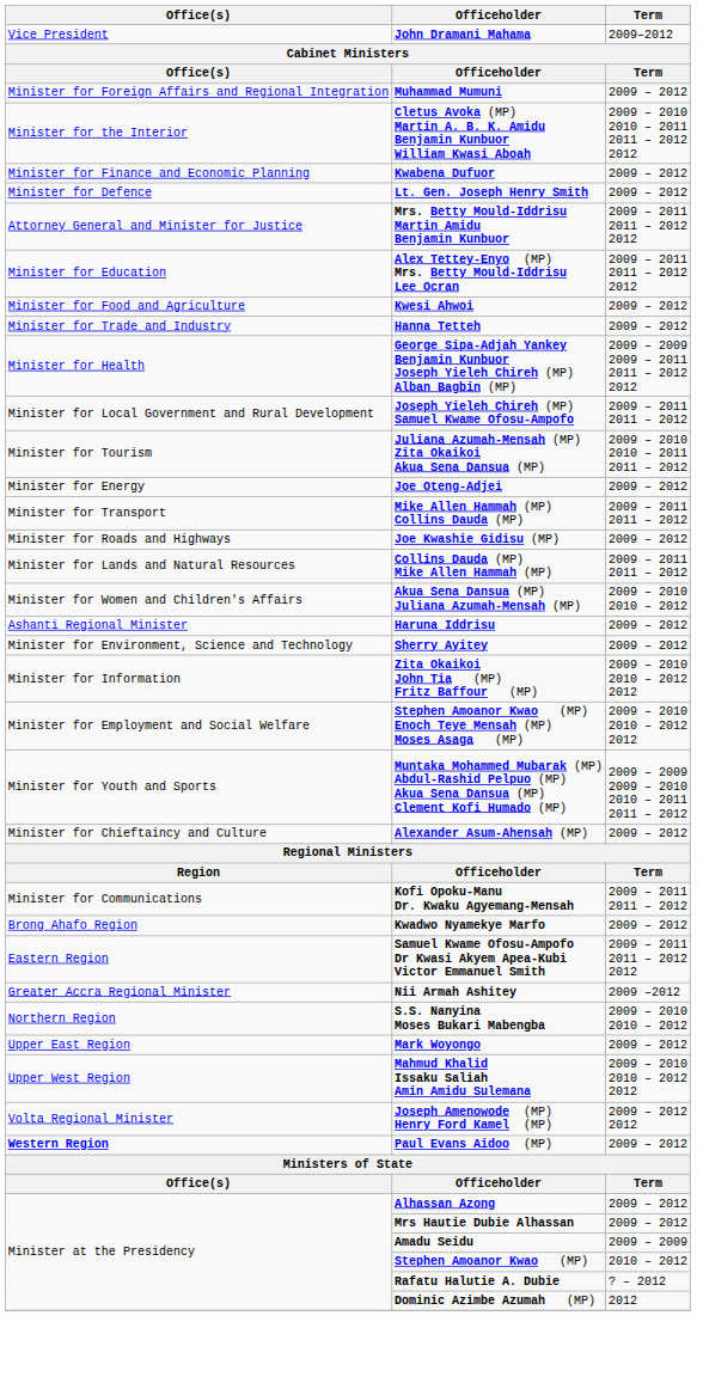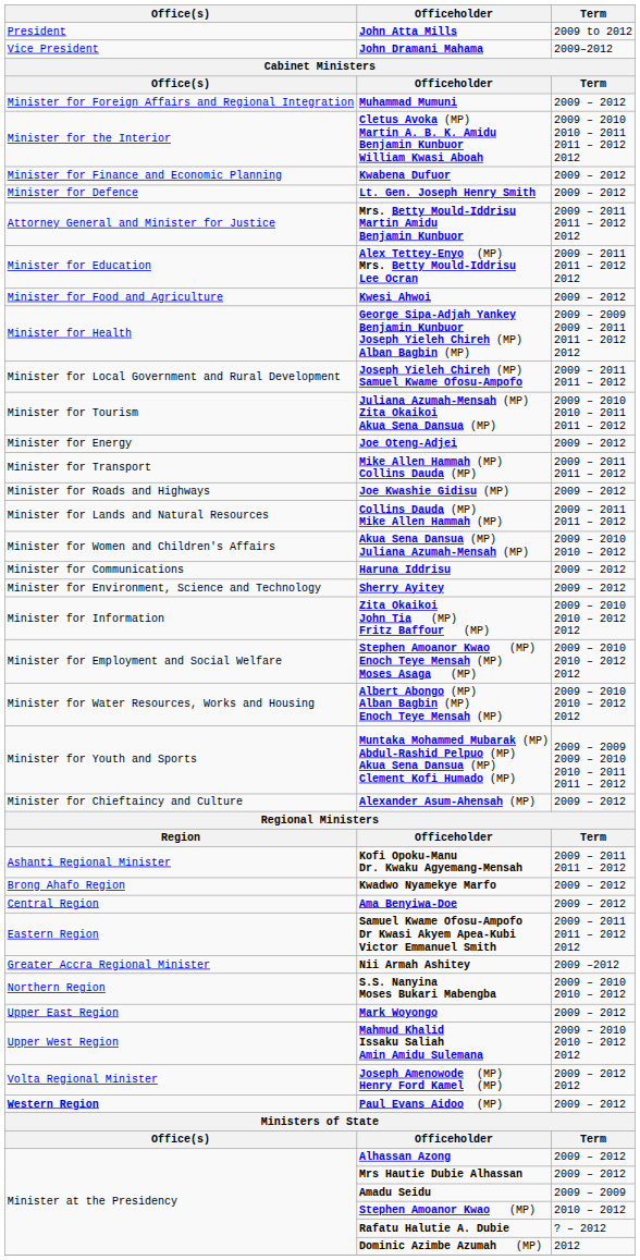 <table class="wikitable">
 <tr>
 <th>Office(s)</th>
 <th>Officeholder</th>
 <th>Term</th>
+</tr>
+<tr>
+<td><a href='#'>President</a></td>
+<td><strong><a href='#'>John Atta Mills</a></strong></td>
+<td>2009 to 2012</td>
 </tr>
 <tr>
 <td><a href='#'>Vice President</a></td>
 <td><strong><a href='#'>John Dramani Mahama</a></strong></td>
 <td>2009–2012</td>
 </tr>
 <tr>
 <th colspan=3 bgcolor=ccccff>Cabinet Ministers</th>
 </tr>
 <tr>
 <th>Office(s)</th>
 <th>Officeholder</th>
 <th>Term</th>
 </tr>
 <tr>
 <td><a href='#'>Minister for Foreign Affairs and Regional Integration</a></td>
 <td><strong><a href='#'>Muhammad Mumuni</a></strong></td>
 <td>2009 – 2012</td>
 </tr>
 <tr>
 <td><a href='#'>Minister for the Interior</a></td>
 <td><strong><a href='#'>Cletus Avoka</a></strong> (MP)<br><strong><a href='#'>Martin A. B. K. Amidu</a></strong><br><strong><a href='#'>Benjamin Kunbuor</a></strong><br><strong><a href='#'>William Kwasi Aboah</a></strong></td>
 <td>2009 – 2010<br>2010 – 2011<br>2011  – 2012<br>2012</td>
 </tr>
 <tr>
 <td><a href='#'>Minister for Finance and Economic Planning</a></td>
 <td><strong><a href='#'>Kwabena Dufuor</a></strong></td>
 <td>2009 – 2012</td>
 </tr>
 <tr>
 <td><a href='#'>Minister for Defence</a></td>
 <td><strong><a href='#'>Lt. Gen. Joseph Henry Smith</a></strong></td>
 <td>2009 – 2012</td>
 </tr>
 <tr>
 <td><a href='#'>Attorney General and Minister for Justice</a></td>
 <td><strong> Mrs. <a href='#'>Betty Mould-Iddrisu</a></strong><br><strong><a href='#'>Martin Amidu</a></strong><br><strong><a href='#'>Benjamin Kunbuor</a></strong></td>
 <td>2009 –  2011<br>2011 – 2012<br>2012</td>
 </tr>
 <tr>
 <td><a href='#'>Minister for Education</a></td>
 <td><strong><a href='#'>Alex Tettey-Enyo</a></strong>  (MP)<br><strong> Mrs. <a href='#'>Betty Mould-Iddrisu</a></strong><br><strong><a href='#'>Lee Ocran</a></strong></td>
 <td>2009 – 2011<br>2011 – 2012<br>2012</td>
 </tr>
 <tr>
 <td><a href='#'>Minister for Food and Agriculture</a></td>
 <td><strong><a href='#'>Kwesi Ahwoi</a></strong></td>
 <td>2009 – 2012</td>
 </tr>
 <tr>
-<td><a href='#'>Minister for Trade and Industry</a></td>
-<td><strong><a href='#'>Hanna Tetteh</a></strong></td>
-<td>2009 – 2012</td>
-</tr>
-<tr>
 <td><a href='#'>Minister for Health</a></td>
 <td><strong><a href='#'>George Sipa-Adjah Yankey</a></strong><br><strong><a href='#'>Benjamin Kunbuor</a></strong><br><strong><a href='#'>Joseph Yieleh Chireh</a></strong> (MP)<br><strong><a href='#'>Alban Bagbin</a></strong> (MP)</td>
 <td>2009 – 2009<br>2009 – 2011<br>2011 – 2012<br>2012</td>
 </tr>
 <tr>
 <td>Minister for Local Government and Rural Development</td>
 <td><strong><a href='#'>Joseph Yieleh Chireh</a></strong> (MP)<br><strong><a href='#'>Samuel Kwame Ofosu-Ampofo</a></strong></td>
 <td>2009 – 2011<br>2011 – 2012</td>
 </tr>
 <tr>
 <td>Minister for Tourism</td>
 <td><strong><a href='#'>Juliana Azumah-Mensah</a></strong> (MP)<br><strong><a href='#'>Zita Okaikoi</a></strong><br><strong><a href='#'>Akua Sena Dansua</a></strong> (MP)</td>
 <td>2009 – 2010<br>2010 – 2011<br>2011 – 2012</td>
 </tr>
 <tr>
 <td>Minister for Energy</td>
 <td><strong><a href='#'>Joe Oteng-Adjei</a></strong></td>
 <td>2009 – 2012</td>
 </tr>
 <tr>
 <td>Minister for Transport</td>
 <td><strong><a href='#'>Mike Allen Hammah</a></strong> (MP)<br><strong><a href='#'>Collins Dauda</a></strong> (MP)</td>
 <td>2009 – 2011<br>2011 – 2012</td>
 </tr>
 <tr>
 <td>Minister for Roads and Highways</td>
 <td><strong><a href='#'>Joe Kwashie Gidisu</a></strong> (MP)</td>
 <td>2009 – 2012</td>
 </tr>
 <tr>
 <td>Minister for Lands and Natural Resources</td>
 <td><strong><a href='#'>Collins Dauda</a></strong> (MP)<br><strong><a href='#'>Mike Allen Hammah</a></strong> (MP)</td>
 <td>2009 – 2011<br>2011 – 2012</td>
 </tr>
 <tr>
 <td>Minister for Women and Children's Affairs</td>
 <td><strong><a href='#'>Akua Sena Dansua</a></strong> (MP)<br><strong><a href='#'>Juliana Azumah-Mensah</a></strong> (MP)</td>
 <td>2009 – 2010<br>2010 – 2012</td>
 </tr>
 <tr>
-<td><a href='#'>Ashanti Regional Minister</a></td>
+<td>Minister for Communications</td>
 <td><strong><a href='#'>Haruna Iddrisu</a></strong></td>
 <td>2009 – 2012</td>
 </tr>
 <tr>
 <td>Minister for Environment, Science and Technology</td>
 <td><strong><a href='#'>Sherry Ayitey</a></strong></td>
 <td>2009 – 2012</td>
 </tr>
 <tr>
 <td>Minister for Information</td>
 <td><strong><a href='#'>Zita Okaikoi</a></strong><br><strong><a href='#'>John Tia</a></strong>   (MP)<br><strong><a href='#'>Fritz Baffour</a></strong>   (MP)</td>
 <td>2009 – 2010<br>2010 – 2012<br>2012</td>
 </tr>
 <tr>
 <td>Minister for Employment and Social Welfare</td>
 <td><strong><a href='#'>Stephen Amoanor Kwao</a></strong>   (MP)<br><strong><a href='#'>Enoch Teye Mensah</a></strong> (MP)<br><strong><a href='#'>Moses Asaga</a></strong>   (MP)</td>
+<td>2009 – 2010<br>2010 – 2012<br>2012</td>
+</tr>
+<tr>
+<td>Minister for Water Resources, Works and Housing</td>
+<td><strong><a href='#'>Albert Abongo</a></strong> (MP)<br><strong><a href='#'>Alban Bagbin</a></strong> (MP)<br><strong><a href='#'>Enoch Teye Mensah</a></strong> (MP)</td>
 <td>2009 – 2010<br>2010 – 2012<br>2012</td>
 </tr>
 <tr>
 <td>Minister for Youth and Sports</td>
 <td><strong><a href='#'>Muntaka Mohammed Mubarak</a></strong> (MP)<br><strong><a href='#'>Abdul-Rashid Pelpuo</a></strong> (MP)<br><strong><a href='#'>Akua Sena Dansua</a></strong> (MP)<br><strong><a href='#'>Clement Kofi Humado</a></strong> (MP)</td>
 <td><br>2009 – 2009<br>2009 – 2010<br>2010 – 2011<br>2011 – 2012</td>
 </tr>
 <tr>
 <td>Minister for Chieftaincy and Culture</td>
 <td><strong><a href='#'>Alexander Asum-Ahensah</a></strong> (MP)</td>
 <td>2009 – 2012</td>
 </tr>
 <tr>
 <th colspan=3 bgcolor=ccccff>Regional Ministers</th>
 </tr>
 <tr>
 <th>Region</th>
 <th>Officeholder</th>
 <th>Term</th>
 </tr>
 <tr>
-<td>Minister for Communications</td>
+<td><a href='#'>Ashanti Regional Minister</a></td>
 <td><strong>Kofi Opoku-Manu</strong><br><strong>Dr. Kwaku Agyemang-Mensah</strong></td>
 <td>2009 – 2011<br>2011 – 2012</td>
 </tr>
 <tr>
 <td><a href='#'>Brong Ahafo Region</a></td>
 <td><strong>Kwadwo Nyamekye Marfo</strong></td>
+<td>2009 – 2012</td>
+</tr>
+<tr>
+<td><a href='#'>Central Region</a></td>
+<td><strong><a href='#'>Ama Benyiwa-Doe</a></strong></td>
 <td>2009 – 2012</td>
 </tr>
 <tr>
 <td><a href='#'>Eastern Region</a></td>
 <td><strong>Samuel Kwame Ofosu-Ampofo</strong><br><strong>Dr Kwasi Akyem Apea-Kubi</strong><br><strong>Victor Emmanuel Smith</strong></td>
 <td>2009 – 2011<br>2011 – 2012<br>2012</td>
 </tr>
 <tr>
 <td><a href='#'>Greater Accra Regional Minister</a></td>
 <td><strong>Nii Armah Ashitey</strong></td>
 <td>2009 –2012</td>
 </tr>
 <tr>
 <td><a href='#'>Northern Region</a></td>
 <td><strong>S.S. Nanyina</strong><br><strong>Moses Bukari  Mabengba</strong></td>
 <td>2009 – 2010<br>2010 – 2012</td>
 </tr>
 <tr>
 <td><a href='#'>Upper East Region</a></td>
 <td><strong><a href='#'>Mark Woyongo</a></strong></td>
 <td>2009 – 2012</td>
 </tr>
 <tr>
 <td><a href='#'>Upper West Region</a></td>
 <td><strong><a href='#'>Mahmud Khalid</a></strong><br><strong>Issaku Saliah</strong><br><strong><a href='#'>Amin Amidu Sulemana</a></strong></td>
 <td>2009 – 2010<br>2010 – 2012<br>2012</td>
 </tr>
 <tr>
 <td><a href='#'>Volta Regional Minister</a></td>
 <td><strong><a href='#'>Joseph Amenowode</a></strong>  (MP)<br><strong><a href='#'>Henry Ford Kamel</a></strong>  (MP)</td>
 <td>2009 – 2012<br>2012</td>
 </tr>
 <tr>
 <td><strong><a href='#'>Western Region</a></strong></td>
 <td><strong><a href='#'>Paul Evans Aidoo</a></strong>  (MP)</td>
 <td>2009 – 2012</td>
 </tr>
 <tr>
 <th colspan=3 bgcolor=ccccff>Ministers of State</th>
 </tr>
 <tr>
 <th>Office(s)</th>
 <th>Officeholder</th>
 <th>Term</th>
 </tr>
 <tr>
 <td rowspan=6>Minister at the Presidency</td>
 <td><strong><a href='#'>Alhassan Azong</a></strong></td>
 <td>2009 – 2012</td>
 </tr>
 <tr>
 <td><strong>Mrs Hautie Dubie Alhassan</strong></td>
 <td>2009 – 2012</td>
 </tr>
 <tr>
 <td><strong>Amadu Seidu</strong></td>
 <td>2009 – 2009</td>
 </tr>
 <tr>
 <td><strong><a href='#'>Stephen Amoanor Kwao</a></strong>   (MP)</td>
 <td>2010 – 2012</td>
 </tr>
 <tr>
 <td><strong>Rafatu Halutie A. Dubie</strong></td>
 <td>? – 2012</td>
 </tr>
 <tr>
 <td><strong>Dominic Azimbe Azumah</strong>   (MP)</td>
 <td>2012</td>
 </tr>
 <tr>
 </tr>
 </table>
